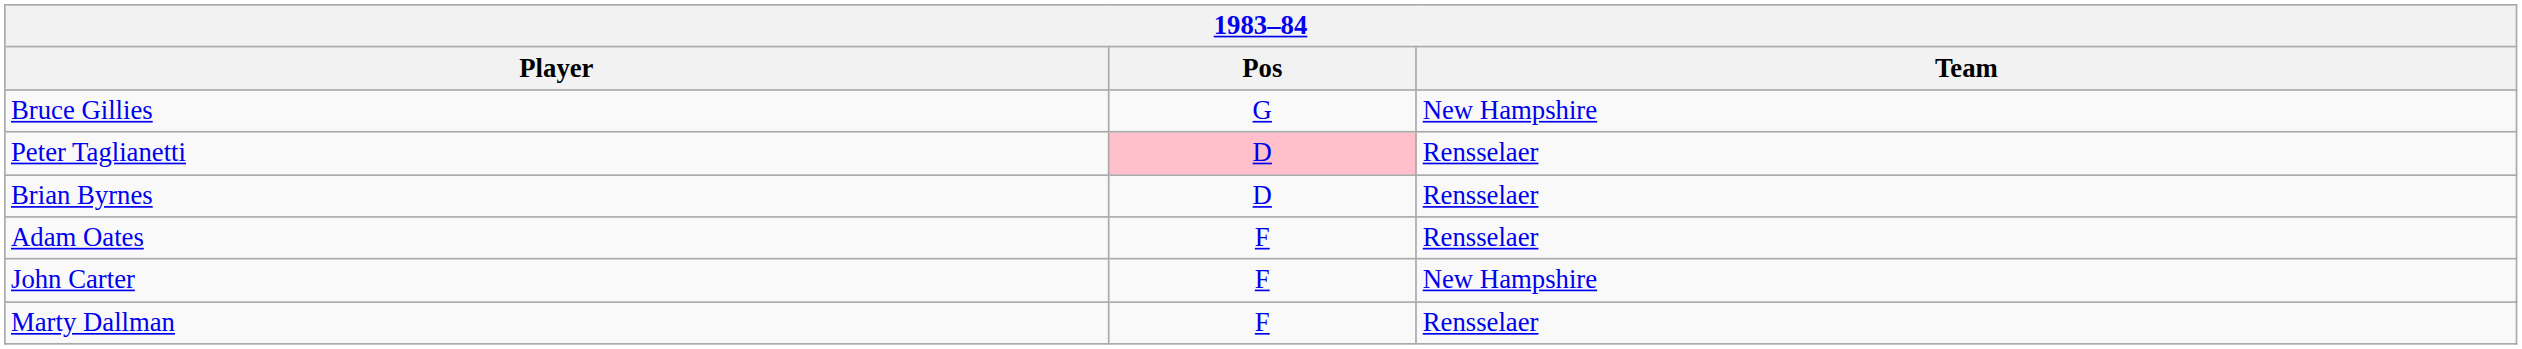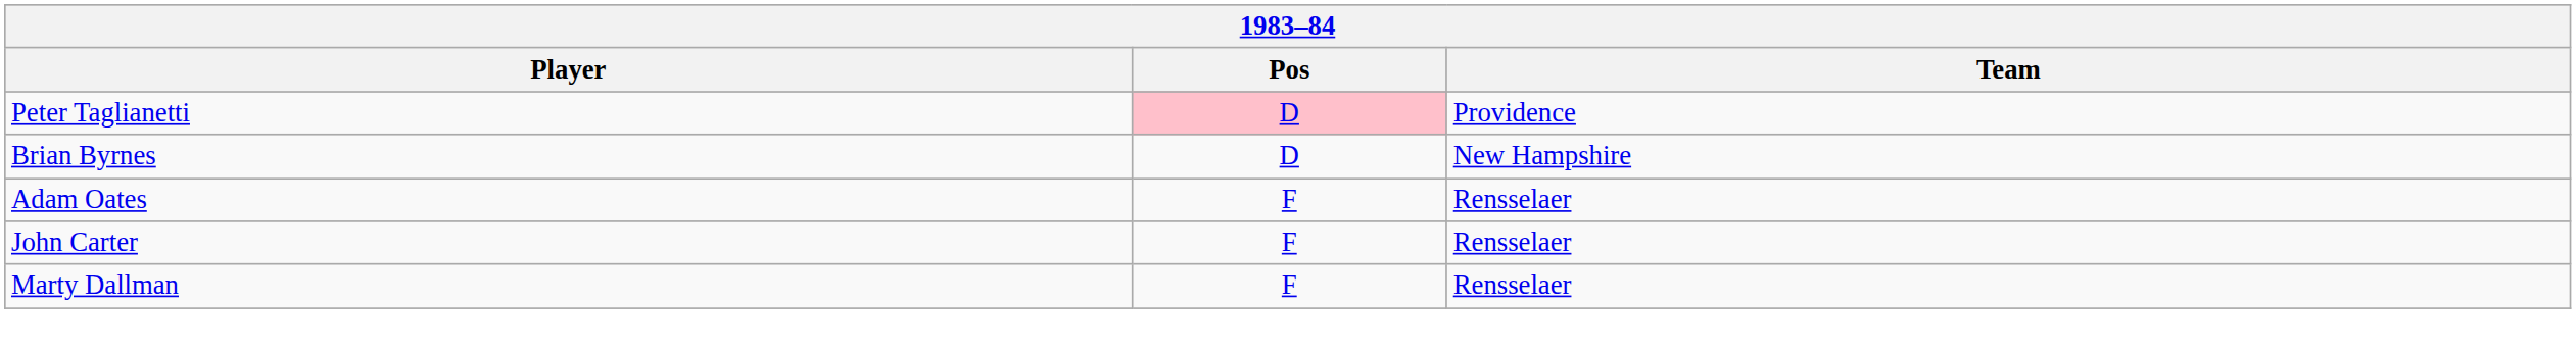 <table class="wikitable" width=95%>
 <tr>
 <th colspan=3><a href='#'>1983–84</a></th>
 </tr>
 <tr>
 <th>Player</th>
 <th>Pos</th>
 <th>Team</th>
 </tr>
 <tr>
-<td><a href='#'>Bruce Gillies</a></td>
-<td align=center><a href='#'>G</a></td>
-<td><a href='#'>New Hampshire</a></td>
-</tr>
-<tr>
 <td><a href='#'>Peter Taglianetti</a></td>
 <td align=center style="background: pink;"><a href='#'>D</a></td>
-<td><a href='#'>Rensselaer</a></td>
+<td><a href='#'>Providence</a></td>
 </tr>
 <tr>
 <td><a href='#'>Brian Byrnes</a></td>
 <td align=center><a href='#'>D</a></td>
-<td><a href='#'>Rensselaer</a></td>
+<td><a href='#'>New Hampshire</a></td>
 </tr>
 <tr>
 <td><a href='#'>Adam Oates</a></td>
 <td align=center><a href='#'>F</a></td>
 <td><a href='#'>Rensselaer</a></td>
 </tr>
 <tr>
 <td><a href='#'>John Carter</a></td>
 <td align=center><a href='#'>F</a></td>
-<td><a href='#'>New Hampshire</a></td>
+<td><a href='#'>Rensselaer</a></td>
 </tr>
 <tr>
 <td><a href='#'>Marty Dallman</a></td>
 <td align=center><a href='#'>F</a></td>
 <td><a href='#'>Rensselaer</a></td>
 </tr>
 </table>
